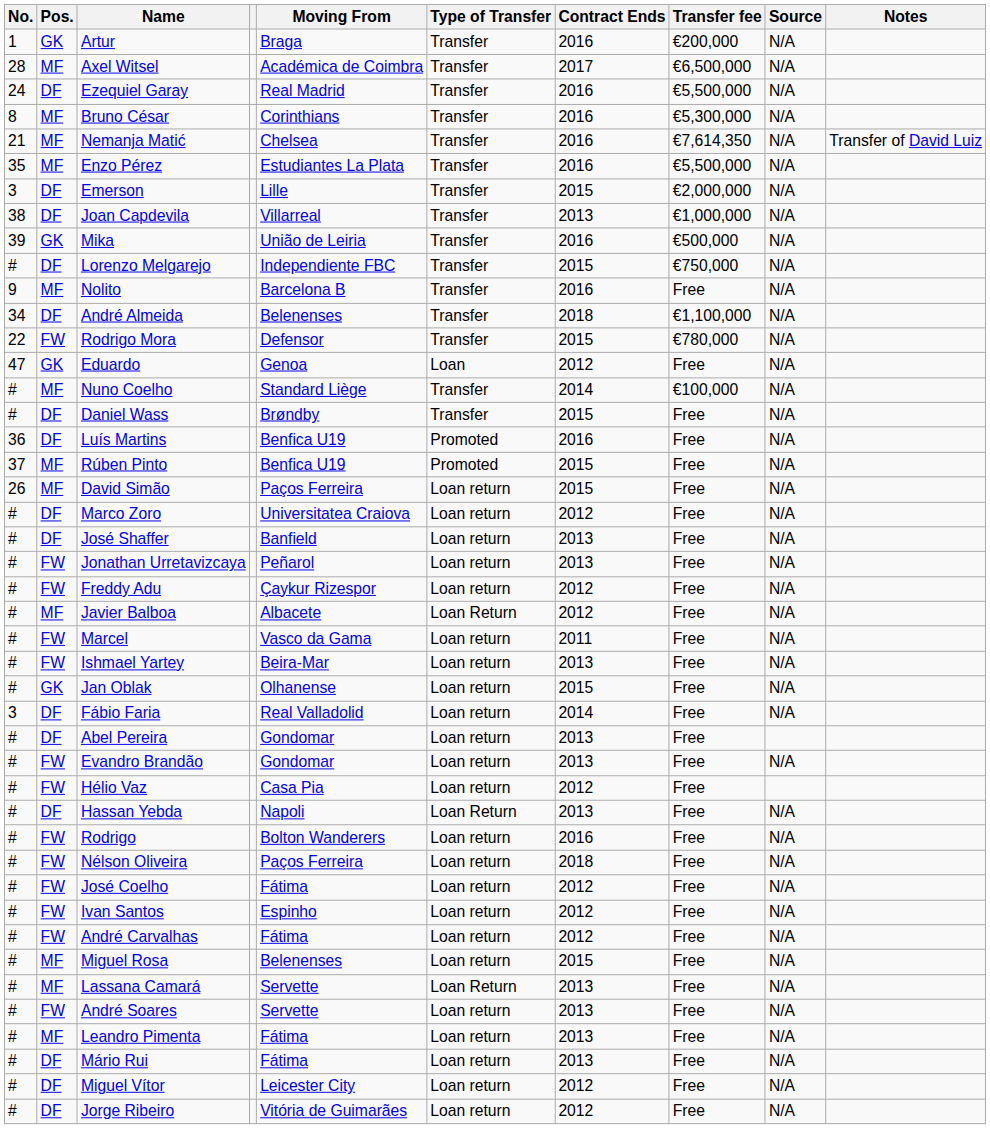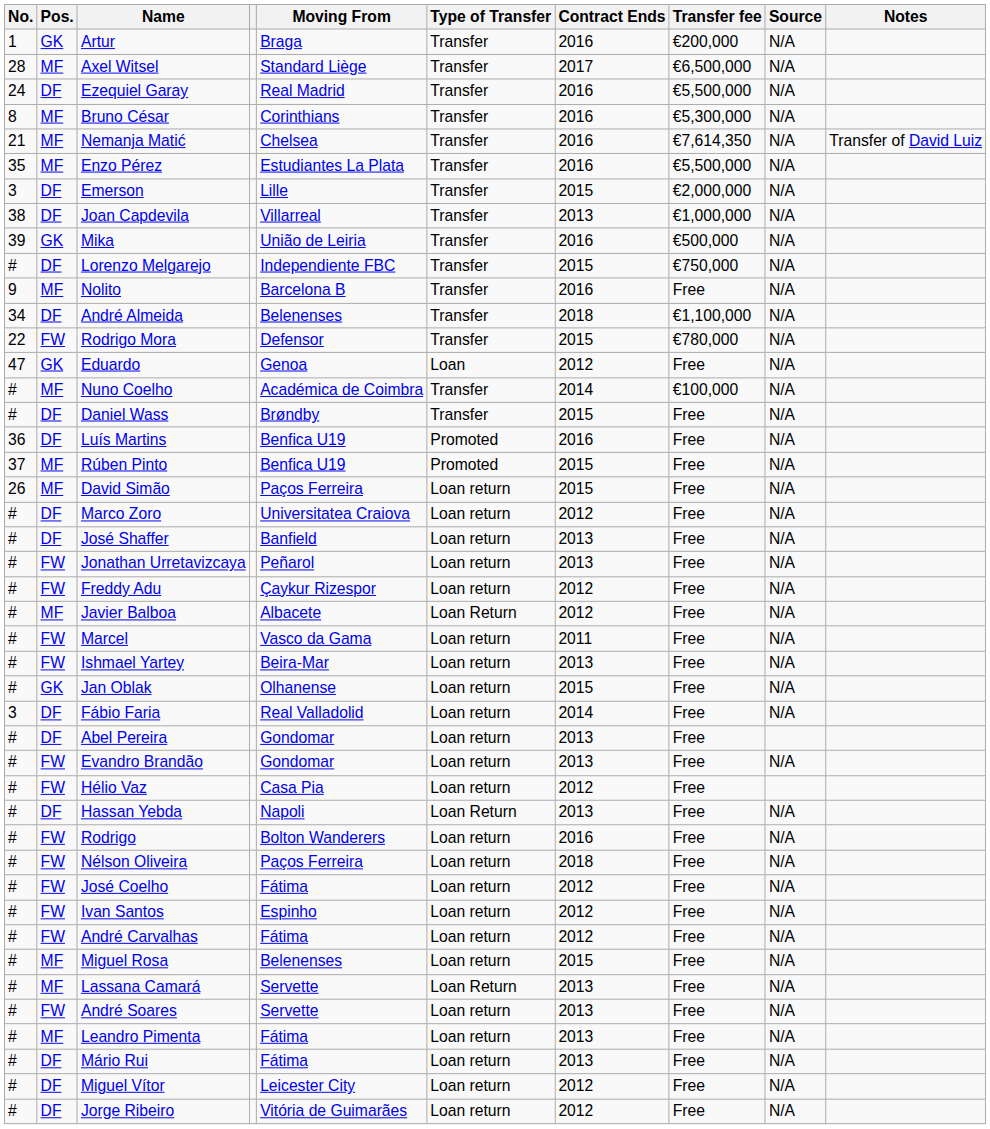 <table class="wikitable sortable">
 <tr>
 <th>No.</th>
 <th>Pos.</th>
 <th>Name</th>
 <th></th>
 <th>Moving From</th>
 <th>Type of Transfer</th>
 <th>Contract Ends</th>
 <th>Transfer fee</th>
 <th>Source</th>
 <th>Notes</th>
 </tr>
 <tr>
 <td>1</td>
 <td><a href='#'>GK</a></td>
 <td> <a href='#'>Artur</a></td>
 <td></td>
 <td> <a href='#'>Braga</a></td>
 <td>Transfer</td>
 <td>2016</td>
 <td>€200,000</td>
 <td>N/A</td>
 <td></td>
 </tr>
 <tr>
 <td>28</td>
 <td><a href='#'>MF</a></td>
 <td> <a href='#'>Axel Witsel</a></td>
 <td></td>
-<td> <a href='#'>Académica de Coimbra</a></td>
+<td> <a href='#'>Standard Liège</a></td>
 <td>Transfer</td>
 <td>2017</td>
 <td>€6,500,000</td>
 <td>N/A</td>
 <td></td>
 </tr>
 <tr>
 <td>24</td>
 <td><a href='#'>DF</a></td>
 <td> <a href='#'>Ezequiel Garay</a></td>
 <td></td>
 <td> <a href='#'>Real Madrid</a></td>
 <td>Transfer</td>
 <td>2016</td>
 <td>€5,500,000</td>
 <td>N/A</td>
 <td></td>
 </tr>
 <tr>
 <td>8</td>
 <td><a href='#'>MF</a></td>
 <td> <a href='#'>Bruno César</a></td>
 <td></td>
 <td> <a href='#'>Corinthians</a></td>
 <td>Transfer</td>
 <td>2016</td>
 <td>€5,300,000</td>
 <td>N/A</td>
 <td></td>
 </tr>
 <tr>
 <td>21</td>
 <td><a href='#'>MF</a></td>
 <td> <a href='#'>Nemanja Matić</a></td>
 <td></td>
 <td> <a href='#'>Chelsea</a></td>
 <td>Transfer</td>
 <td>2016</td>
 <td>€7,614,350</td>
 <td>N/A</td>
 <td>Transfer of <a href='#'>David Luiz</a></td>
 </tr>
 <tr>
 <td>35</td>
 <td><a href='#'>MF</a></td>
 <td> <a href='#'>Enzo Pérez</a></td>
 <td></td>
 <td> <a href='#'>Estudiantes La Plata</a></td>
 <td>Transfer</td>
 <td>2016</td>
 <td>€5,500,000</td>
 <td>N/A</td>
 <td></td>
 </tr>
 <tr>
 <td>3</td>
 <td><a href='#'>DF</a></td>
 <td> <a href='#'>Emerson</a></td>
 <td></td>
 <td> <a href='#'>Lille</a></td>
 <td>Transfer</td>
 <td>2015</td>
 <td>€2,000,000</td>
 <td>N/A</td>
 <td></td>
 </tr>
 <tr>
 <td>38</td>
 <td><a href='#'>DF</a></td>
 <td> <a href='#'>Joan Capdevila</a></td>
 <td></td>
 <td> <a href='#'>Villarreal</a></td>
 <td>Transfer</td>
 <td>2013</td>
 <td>€1,000,000</td>
 <td>N/A</td>
 <td></td>
 </tr>
 <tr>
 <td>39</td>
 <td><a href='#'>GK</a></td>
 <td> <a href='#'>Mika</a></td>
 <td></td>
 <td> <a href='#'>União de Leiria</a></td>
 <td>Transfer</td>
 <td>2016</td>
 <td>€500,000</td>
 <td>N/A</td>
 <td></td>
 </tr>
 <tr>
 <td>#</td>
 <td><a href='#'>DF</a></td>
 <td> <a href='#'>Lorenzo Melgarejo</a></td>
 <td></td>
 <td> <a href='#'>Independiente FBC</a></td>
 <td>Transfer</td>
 <td>2015</td>
 <td>€750,000</td>
 <td>N/A</td>
 <td></td>
 </tr>
 <tr>
 <td>9</td>
 <td><a href='#'>MF</a></td>
 <td> <a href='#'>Nolito</a></td>
 <td></td>
 <td> <a href='#'>Barcelona B</a></td>
 <td>Transfer</td>
 <td>2016</td>
 <td>Free</td>
 <td>N/A</td>
 <td></td>
 </tr>
 <tr>
 <td>34</td>
 <td><a href='#'>DF</a></td>
 <td> <a href='#'>André Almeida</a></td>
 <td></td>
 <td> <a href='#'>Belenenses</a></td>
 <td>Transfer</td>
 <td>2018</td>
 <td>€1,100,000</td>
 <td>N/A</td>
 <td></td>
 </tr>
 <tr>
 <td>22</td>
 <td><a href='#'>FW</a></td>
 <td> <a href='#'>Rodrigo Mora</a></td>
 <td></td>
 <td> <a href='#'>Defensor</a></td>
 <td>Transfer</td>
 <td>2015</td>
 <td>€780,000</td>
 <td>N/A</td>
 <td></td>
 </tr>
 <tr>
 <td>47</td>
 <td><a href='#'>GK</a></td>
 <td> <a href='#'>Eduardo</a></td>
 <td></td>
 <td> <a href='#'>Genoa</a></td>
 <td>Loan</td>
 <td>2012</td>
 <td>Free</td>
 <td>N/A</td>
 <td></td>
 </tr>
 <tr>
 <td>#</td>
 <td><a href='#'>MF</a></td>
 <td> <a href='#'>Nuno Coelho</a></td>
 <td></td>
-<td> <a href='#'>Standard Liège</a></td>
+<td> <a href='#'>Académica de Coimbra</a></td>
 <td>Transfer</td>
 <td>2014</td>
 <td>€100,000</td>
 <td>N/A</td>
 <td></td>
 </tr>
 <tr>
 <td>#</td>
 <td><a href='#'>DF</a></td>
 <td> <a href='#'>Daniel Wass</a></td>
 <td></td>
 <td> <a href='#'>Brøndby</a></td>
 <td>Transfer</td>
 <td>2015</td>
 <td>Free</td>
 <td>N/A</td>
 <td></td>
 </tr>
 <tr>
 <td>36</td>
 <td><a href='#'>DF</a></td>
 <td> <a href='#'>Luís Martins</a></td>
 <td></td>
 <td> <a href='#'>Benfica U19</a></td>
 <td>Promoted</td>
 <td>2016</td>
 <td>Free</td>
 <td>N/A</td>
 <td></td>
 </tr>
 <tr>
 <td>37</td>
 <td><a href='#'>MF</a></td>
 <td> <a href='#'>Rúben Pinto</a></td>
 <td></td>
 <td> <a href='#'>Benfica U19</a></td>
 <td>Promoted</td>
 <td>2015</td>
 <td>Free</td>
 <td>N/A</td>
 <td></td>
 </tr>
 <tr>
 <td>26</td>
 <td><a href='#'>MF</a></td>
 <td> <a href='#'>David Simão</a></td>
 <td></td>
 <td> <a href='#'>Paços Ferreira</a></td>
 <td>Loan return</td>
 <td>2015</td>
 <td>Free</td>
 <td>N/A</td>
 <td></td>
 </tr>
 <tr>
 <td>#</td>
 <td><a href='#'>DF</a></td>
 <td> <a href='#'>Marco Zoro</a></td>
 <td></td>
 <td> <a href='#'>Universitatea Craiova</a></td>
 <td>Loan return</td>
 <td>2012</td>
 <td>Free</td>
 <td>N/A</td>
 <td></td>
 </tr>
 <tr>
 <td>#</td>
 <td><a href='#'>DF</a></td>
 <td> <a href='#'>José Shaffer</a></td>
 <td></td>
 <td> <a href='#'>Banfield</a></td>
 <td>Loan return</td>
 <td>2013</td>
 <td>Free</td>
 <td>N/A</td>
 <td></td>
 </tr>
 <tr>
 <td>#</td>
 <td><a href='#'>FW</a></td>
 <td> <a href='#'>Jonathan Urretavizcaya</a></td>
 <td></td>
 <td> <a href='#'>Peñarol</a></td>
 <td>Loan return</td>
 <td>2013</td>
 <td>Free</td>
 <td>N/A</td>
 <td></td>
 </tr>
 <tr>
 <td>#</td>
 <td><a href='#'>FW</a></td>
 <td> <a href='#'>Freddy Adu</a></td>
 <td></td>
 <td> <a href='#'>Çaykur Rizespor</a></td>
 <td>Loan return</td>
 <td>2012</td>
 <td>Free</td>
 <td>N/A</td>
 <td></td>
 </tr>
 <tr>
 <td>#</td>
 <td><a href='#'>MF</a></td>
 <td> <a href='#'>Javier Balboa</a></td>
 <td></td>
 <td> <a href='#'>Albacete</a></td>
 <td>Loan Return</td>
 <td>2012</td>
 <td>Free</td>
 <td>N/A</td>
 <td></td>
 </tr>
 <tr>
 <td>#</td>
 <td><a href='#'>FW</a></td>
 <td> <a href='#'>Marcel</a></td>
 <td></td>
 <td> <a href='#'>Vasco da Gama</a></td>
 <td>Loan return</td>
 <td>2011</td>
 <td>Free</td>
 <td>N/A</td>
 <td></td>
 </tr>
 <tr>
 <td>#</td>
 <td><a href='#'>FW</a></td>
 <td> <a href='#'>Ishmael Yartey</a></td>
 <td></td>
 <td> <a href='#'>Beira-Mar</a></td>
 <td>Loan return</td>
 <td>2013</td>
 <td>Free</td>
 <td>N/A</td>
 <td></td>
 </tr>
 <tr>
 <td>#</td>
 <td><a href='#'>GK</a></td>
 <td> <a href='#'>Jan Oblak</a></td>
 <td></td>
 <td> <a href='#'>Olhanense</a></td>
 <td>Loan return</td>
 <td>2015</td>
 <td>Free</td>
 <td>N/A</td>
 <td></td>
 </tr>
 <tr>
 <td>3</td>
 <td><a href='#'>DF</a></td>
 <td> <a href='#'>Fábio Faria</a></td>
 <td></td>
 <td> <a href='#'>Real Valladolid</a></td>
 <td>Loan return</td>
 <td>2014</td>
 <td>Free</td>
 <td>N/A</td>
 <td></td>
 </tr>
 <tr>
 <td>#</td>
 <td><a href='#'>DF</a></td>
 <td> <a href='#'>Abel Pereira</a></td>
 <td></td>
 <td> <a href='#'>Gondomar</a></td>
 <td>Loan return</td>
 <td>2013</td>
 <td>Free</td>
 <td></td>
 <td></td>
 </tr>
 <tr>
 <td>#</td>
 <td><a href='#'>FW</a></td>
 <td> <a href='#'>Evandro Brandão</a></td>
 <td></td>
 <td> <a href='#'>Gondomar</a></td>
 <td>Loan return</td>
 <td>2013</td>
 <td>Free</td>
 <td>N/A</td>
 <td></td>
 </tr>
 <tr>
 <td>#</td>
 <td><a href='#'>FW</a></td>
 <td> <a href='#'>Hélio Vaz</a></td>
 <td></td>
 <td> <a href='#'>Casa Pia</a></td>
 <td>Loan return</td>
 <td>2012</td>
 <td>Free</td>
 <td></td>
 <td></td>
 </tr>
 <tr>
 <td>#</td>
 <td><a href='#'>DF</a></td>
 <td> <a href='#'>Hassan Yebda</a></td>
 <td></td>
 <td> <a href='#'>Napoli</a></td>
 <td>Loan Return</td>
 <td>2013</td>
 <td>Free</td>
 <td>N/A</td>
 <td></td>
 </tr>
 <tr>
 <td>#</td>
 <td><a href='#'>FW</a></td>
 <td> <a href='#'>Rodrigo</a></td>
 <td></td>
 <td> <a href='#'>Bolton Wanderers</a></td>
 <td>Loan return</td>
 <td>2016</td>
 <td>Free</td>
 <td>N/A</td>
 <td></td>
 </tr>
 <tr>
 <td>#</td>
 <td><a href='#'>FW</a></td>
 <td> <a href='#'>Nélson Oliveira</a></td>
 <td></td>
 <td> <a href='#'>Paços Ferreira</a></td>
 <td>Loan return</td>
 <td>2018</td>
 <td>Free</td>
 <td>N/A</td>
 <td></td>
 </tr>
 <tr>
 <td>#</td>
 <td><a href='#'>FW</a></td>
 <td> <a href='#'>José Coelho</a></td>
 <td></td>
 <td> <a href='#'>Fátima</a></td>
 <td>Loan return</td>
 <td>2012</td>
 <td>Free</td>
 <td>N/A</td>
 <td></td>
 </tr>
 <tr>
 <td>#</td>
 <td><a href='#'>FW</a></td>
 <td> <a href='#'>Ivan Santos</a></td>
 <td></td>
 <td> <a href='#'>Espinho</a></td>
 <td>Loan return</td>
 <td>2012</td>
 <td>Free</td>
 <td>N/A</td>
 <td></td>
 </tr>
 <tr>
 <td>#</td>
 <td><a href='#'>FW</a></td>
 <td> <a href='#'>André Carvalhas</a></td>
 <td></td>
 <td> <a href='#'>Fátima</a></td>
 <td>Loan return</td>
 <td>2012</td>
 <td>Free</td>
 <td>N/A</td>
 <td></td>
 </tr>
 <tr>
 <td>#</td>
 <td><a href='#'>MF</a></td>
 <td> <a href='#'>Miguel Rosa</a></td>
 <td></td>
 <td> <a href='#'>Belenenses</a></td>
 <td>Loan return</td>
 <td>2015</td>
 <td>Free</td>
 <td>N/A</td>
 <td></td>
 </tr>
 <tr>
 <td>#</td>
 <td><a href='#'>MF</a></td>
 <td> <a href='#'>Lassana Camará</a></td>
 <td></td>
 <td> <a href='#'>Servette</a></td>
 <td>Loan Return</td>
 <td>2013</td>
 <td>Free</td>
 <td>N/A</td>
 <td></td>
 </tr>
 <tr>
 <td>#</td>
 <td><a href='#'>FW</a></td>
 <td> <a href='#'>André Soares</a></td>
 <td></td>
 <td> <a href='#'>Servette</a></td>
 <td>Loan return</td>
 <td>2013</td>
 <td>Free</td>
 <td>N/A</td>
 <td></td>
 </tr>
 <tr>
 <td>#</td>
 <td><a href='#'>MF</a></td>
 <td> <a href='#'>Leandro Pimenta</a></td>
 <td></td>
 <td> <a href='#'>Fátima</a></td>
 <td>Loan return</td>
 <td>2013</td>
 <td>Free</td>
 <td>N/A</td>
 <td></td>
 </tr>
 <tr>
 <td>#</td>
 <td><a href='#'>DF</a></td>
 <td> <a href='#'>Mário Rui</a></td>
 <td></td>
 <td> <a href='#'>Fátima</a></td>
 <td>Loan return</td>
 <td>2013</td>
 <td>Free</td>
 <td>N/A</td>
 <td></td>
 </tr>
 <tr>
 <td>#</td>
 <td><a href='#'>DF</a></td>
 <td> <a href='#'>Miguel Vítor</a></td>
 <td></td>
 <td> <a href='#'>Leicester City</a></td>
 <td>Loan return</td>
 <td>2012</td>
 <td>Free</td>
 <td>N/A</td>
 <td></td>
 </tr>
 <tr>
 <td>#</td>
 <td><a href='#'>DF</a></td>
 <td> <a href='#'>Jorge Ribeiro</a></td>
 <td></td>
 <td> <a href='#'>Vitória de Guimarães</a></td>
 <td>Loan return</td>
 <td>2012</td>
 <td>Free</td>
 <td>N/A</td>
 <td></td>
 </tr>
 </table>
